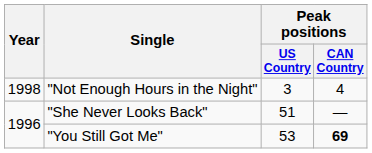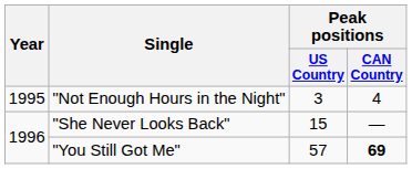 <table class="wikitable" style="text-align:center;">
 <tr>
 <th rowspan="2">Year</th>
 <th rowspan="2">Single</th>
 <th colspan="2">Peak positions</th>
 </tr>
 <tr style="font-size:smaller;">
 <th width="50"><a href='#'>US Country</a></th>
 <th width="50"><a href='#'>CAN Country</a></th>
 </tr>
 <tr>
-<td>1998</td>
+<td>1995</td>
 <td align="left">"Not Enough Hours in the Night"</td>
 <td>3</td>
 <td>4</td>
 </tr>
 <tr>
 <td rowspan="2">1996</td>
 <td align="left">"She Never Looks Back"</td>
-<td>51</td>
+<td>15</td>
 <td>—</td>
 </tr>
 <tr>
 <td align="left">"You Still Got Me"</td>
-<td>53</td>
+<td>57</td>
 <td><strong>69</strong></td>
 </tr>
 </table>
